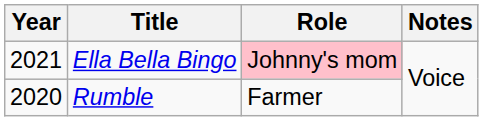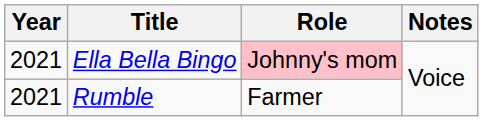 <table class="wikitable sortable">
 <tr>
 <th>Year</th>
 <th>Title</th>
 <th>Role</th>
 <th>Notes</th>
 </tr>
 <tr>
 <td>2021</td>
 <td><a href='#'><em>Ella Bella Bingo</em></a></td>
 <td style="background: pink;">Johnny's mom</td>
 <td rowspan="2">Voice</td>
 </tr>
 <tr>
-<td>2020</td>
+<td>2021</td>
 <td><a href='#'><em>Rumble</em></a></td>
 <td>Farmer</td>
 </tr>
 </table>
